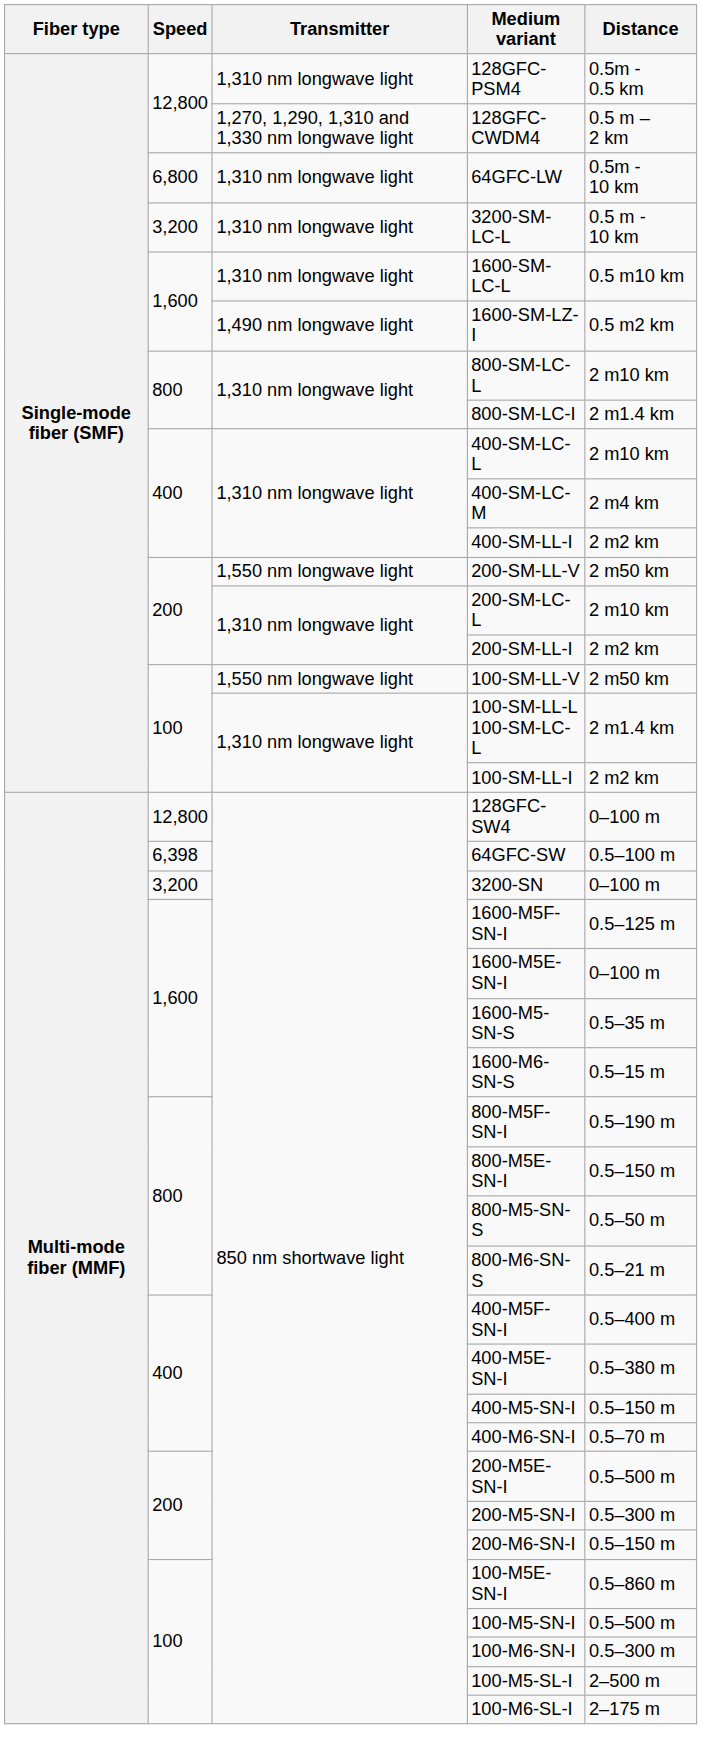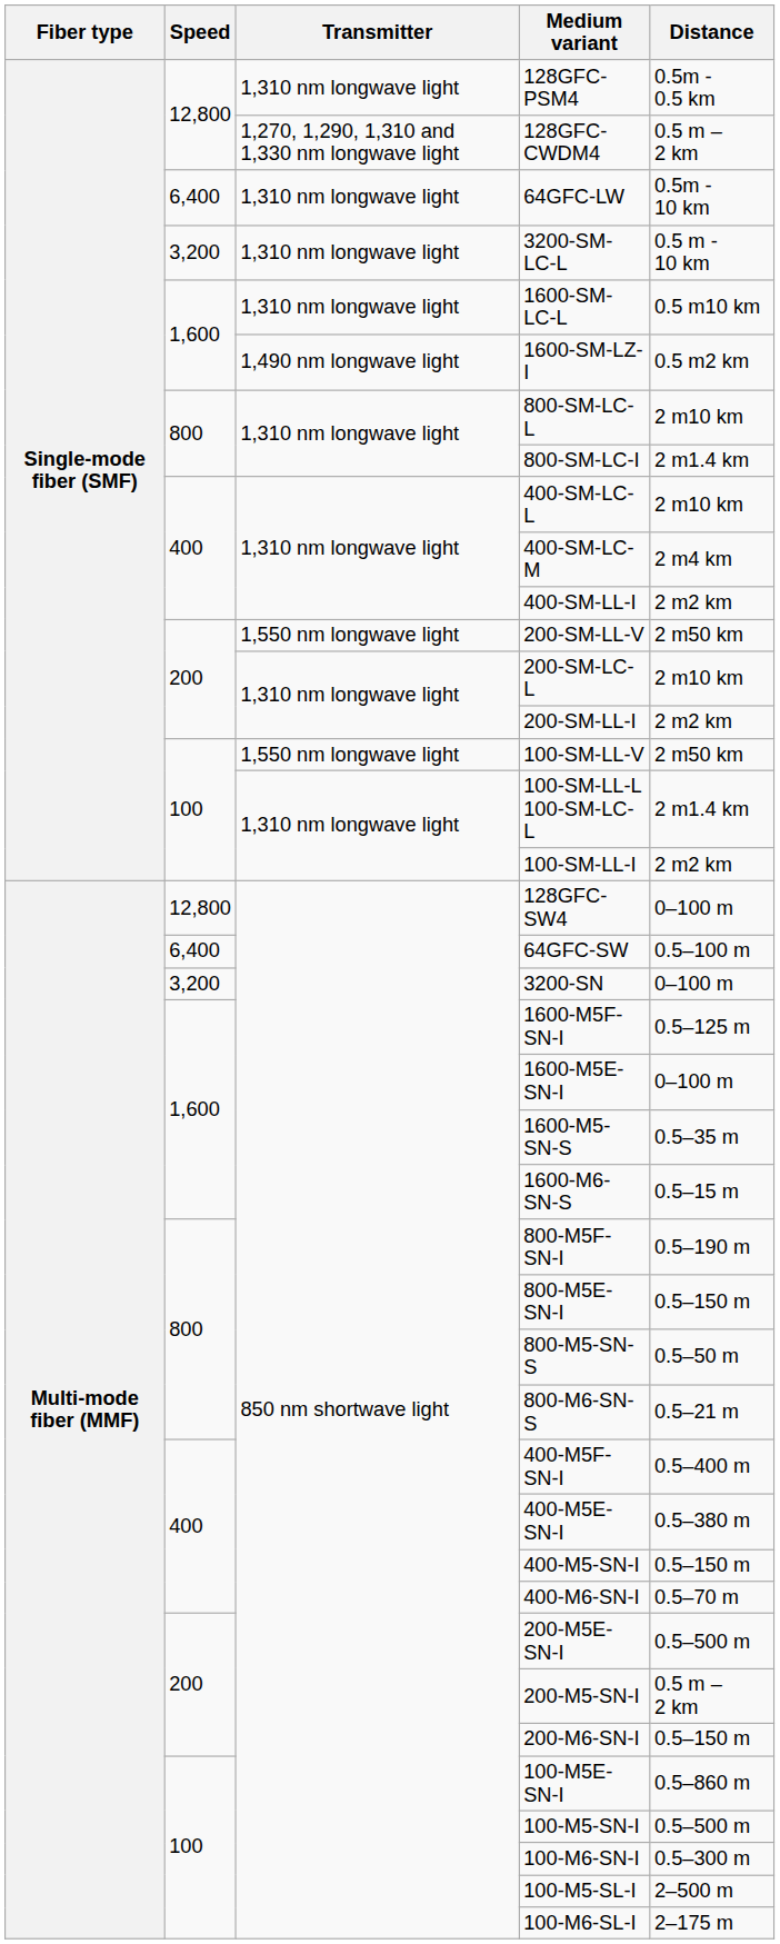 <table class="wikitable sortable">
 <tr>
 <th>Fiber type</th>
 <th>Speed </th>
 <th>Transmitter</th>
 <th>Medium variant</th>
 <th>Distance</th>
 </tr>
 <tr>
 <th rowspan="17">Single-mode fiber (SMF)</th>
 <td rowspan="2">12,800</td>
 <td>1,310 nm longwave light</td>
 <td>128GFC-PSM4</td>
 <td>0.5m - 0.5 km</td>
 </tr>
 <tr>
 <td>1,270, 1,290, 1,310 and 1,330 nm longwave light</td>
 <td>128GFC-CWDM4</td>
 <td>0.5 m – 2 km</td>
 </tr>
 <tr>
-<td>6,800</td>
+<td>6,400</td>
 <td>1,310 nm longwave light</td>
 <td>64GFC-LW</td>
 <td>0.5m - 10 km</td>
 </tr>
 <tr>
 <td>3,200</td>
 <td>1,310 nm longwave light</td>
 <td>3200-SM-LC-L</td>
 <td>0.5 m - 10 km</td>
 </tr>
 <tr>
 <td rowspan="2">1,600</td>
 <td>1,310 nm longwave light</td>
 <td>1600-SM-LC-L</td>
 <td>0.5 m10 km</td>
 </tr>
 <tr>
 <td>1,490 nm longwave light</td>
 <td>1600-SM-LZ-I</td>
 <td>0.5 m2 km</td>
 </tr>
 <tr>
 <td rowspan="2">800</td>
 <td rowspan="2">1,310 nm longwave light</td>
 <td>800-SM-LC-L</td>
 <td>2 m10 km</td>
 </tr>
 <tr>
 <td>800-SM-LC-I</td>
 <td>2 m1.4 km</td>
 </tr>
 <tr>
 <td rowspan="3">400</td>
 <td rowspan="3">1,310 nm longwave light</td>
 <td>400-SM-LC-L</td>
 <td>2 m10 km</td>
 </tr>
 <tr>
 <td>400-SM-LC-M</td>
 <td>2 m4 km</td>
 </tr>
 <tr>
 <td>400-SM-LL-I</td>
 <td>2 m2 km</td>
 </tr>
 <tr>
 <td rowspan="3">200</td>
 <td>1,550 nm longwave light</td>
 <td>200-SM-LL-V</td>
 <td>2 m50 km</td>
 </tr>
 <tr>
 <td rowspan="2">1,310 nm longwave light</td>
 <td>200-SM-LC-L</td>
 <td>2 m10 km</td>
 </tr>
 <tr>
 <td>200-SM-LL-I</td>
 <td>2 m2 km</td>
 </tr>
 <tr>
 <td rowspan="3">100</td>
 <td>1,550 nm longwave light</td>
 <td>100-SM-LL-V</td>
 <td>2 m50 km</td>
 </tr>
 <tr>
 <td rowspan="2">1,310 nm longwave light</td>
 <td>100-SM-LL-L<br>100-SM-LC-L</td>
 <td>2 m1.4 km</td>
 </tr>
 <tr>
 <td>100-SM-LL-I</td>
 <td>2 m2 km</td>
 </tr>
 <tr>
 <th rowspan="23">Multi-mode fiber (MMF)</th>
 <td>12,800</td>
 <td rowspan="23">850 nm shortwave light</td>
 <td>128GFC-SW4</td>
 <td>0–100 m</td>
 </tr>
 <tr>
-<td>6,398</td>
+<td>6,400</td>
 <td>64GFC-SW</td>
 <td>0.5–100 m</td>
 </tr>
 <tr>
 <td>3,200</td>
 <td>3200-SN</td>
 <td>0–100 m</td>
 </tr>
 <tr>
 <td rowspan="4">1,600</td>
 <td>1600-M5F-SN-I</td>
 <td>0.5–125 m</td>
 </tr>
 <tr>
 <td>1600-M5E-SN-I</td>
 <td>0–100 m</td>
 </tr>
 <tr>
 <td>1600-M5-SN-S</td>
 <td>0.5–35 m</td>
 </tr>
 <tr>
 <td>1600-M6-SN-S</td>
 <td>0.5–15 m</td>
 </tr>
 <tr>
 <td rowspan="4">800</td>
 <td>800-M5F-SN-I</td>
 <td>0.5–190 m</td>
 </tr>
 <tr>
 <td>800-M5E-SN-I</td>
 <td>0.5–150 m</td>
 </tr>
 <tr>
 <td>800-M5-SN-S</td>
 <td>0.5–50 m</td>
 </tr>
 <tr>
 <td>800-M6-SN-S</td>
 <td>0.5–21 m</td>
 </tr>
 <tr>
 <td rowspan="4">400</td>
 <td>400-M5F-SN-I</td>
 <td>0.5–400 m</td>
 </tr>
 <tr>
 <td>400-M5E-SN-I</td>
 <td>0.5–380 m</td>
 </tr>
 <tr>
 <td>400-M5-SN-I</td>
 <td>0.5–150 m</td>
 </tr>
 <tr>
 <td>400-M6-SN-I</td>
 <td>0.5–70 m</td>
 </tr>
 <tr>
 <td rowspan="3">200</td>
 <td>200-M5E-SN-I</td>
 <td>0.5–500 m</td>
 </tr>
 <tr>
 <td>200-M5-SN-I</td>
-<td>0.5–300 m</td>
+<td>0.5 m – 2 km</td>
 </tr>
 <tr>
 <td>200-M6-SN-I</td>
 <td>0.5–150 m</td>
 </tr>
 <tr>
 <td rowspan="5">100</td>
 <td>100-M5E-SN-I</td>
 <td>0.5–860 m</td>
 </tr>
 <tr>
 <td>100-M5-SN-I</td>
 <td>0.5–500 m</td>
 </tr>
 <tr>
 <td>100-M6-SN-I</td>
 <td>0.5–300 m</td>
 </tr>
 <tr>
 <td>100-M5-SL-I</td>
 <td>2–500 m</td>
 </tr>
 <tr>
 <td>100-M6-SL-I</td>
 <td>2–175 m</td>
 </tr>
 </table>
